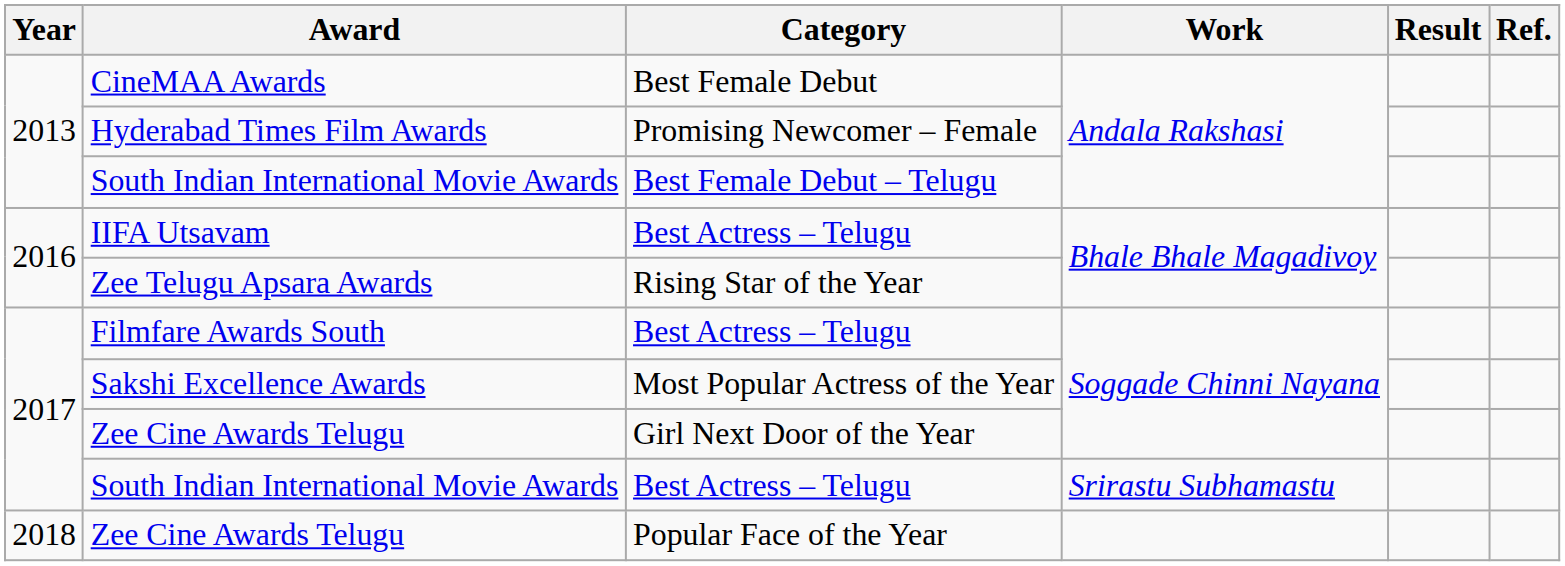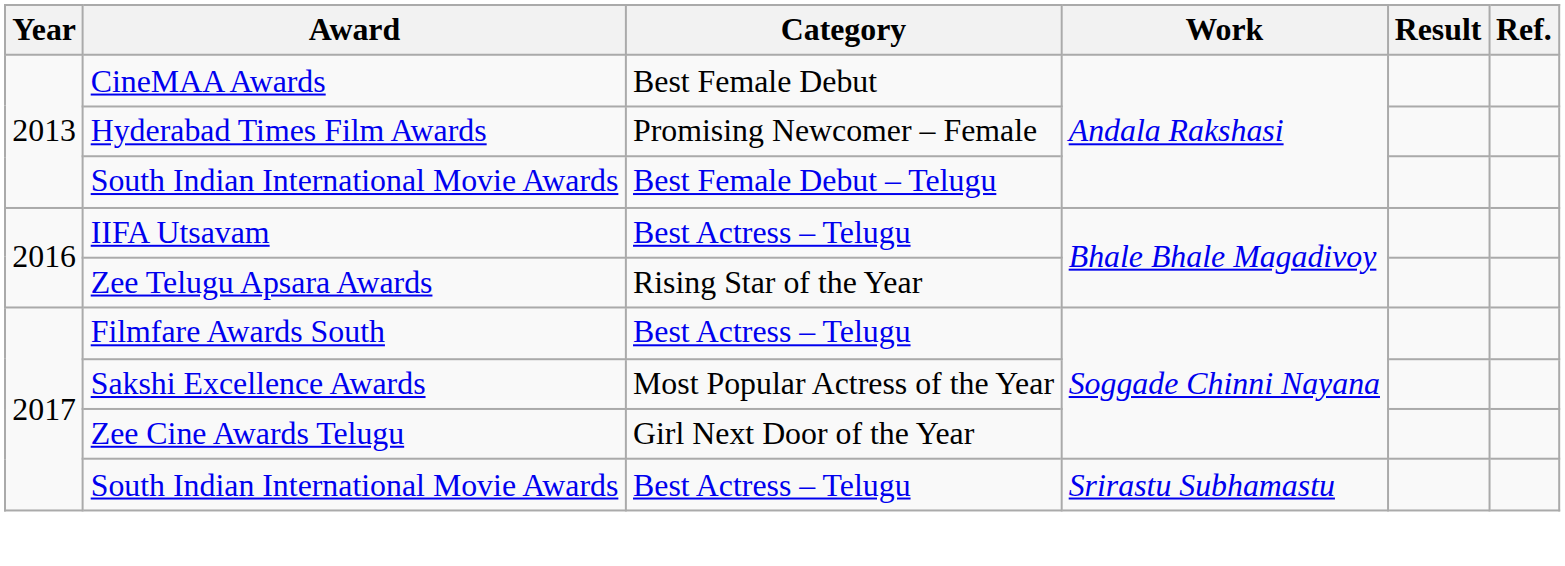 <table class="wikitable plainrowheaders">
 <tr>
 <th>Year</th>
 <th>Award</th>
 <th>Category</th>
 <th>Work</th>
 <th>Result</th>
 <th>Ref.</th>
 </tr>
 <tr>
 <td rowspan="3">2013</td>
 <td><a href='#'>CineMAA Awards</a></td>
 <td>Best Female Debut</td>
 <td rowspan="3"><em><a href='#'>Andala Rakshasi</a></em></td>
 <td></td>
 <td></td>
 </tr>
 <tr>
 <td><a href='#'>Hyderabad Times Film Awards</a></td>
 <td>Promising Newcomer – Female</td>
 <td></td>
 <td></td>
 </tr>
 <tr>
 <td><a href='#'>South Indian International Movie Awards</a></td>
 <td><a href='#'>Best Female Debut – Telugu</a></td>
 <td></td>
 <td></td>
 </tr>
 <tr>
 <td rowspan="2">2016</td>
 <td><a href='#'>IIFA Utsavam</a></td>
 <td><a href='#'>Best Actress – Telugu</a></td>
 <td rowspan="2"><em><a href='#'>Bhale Bhale Magadivoy</a></em></td>
 <td></td>
 <td></td>
 </tr>
 <tr>
 <td><a href='#'>Zee Telugu Apsara Awards</a></td>
 <td>Rising Star of the Year</td>
 <td></td>
 <td></td>
 </tr>
 <tr>
 <td rowspan="4">2017</td>
 <td><a href='#'>Filmfare Awards South</a></td>
 <td><a href='#'>Best Actress – Telugu</a></td>
 <td rowspan="3"><em><a href='#'>Soggade Chinni Nayana</a></em></td>
 <td></td>
 <td></td>
 </tr>
 <tr>
 <td><a href='#'>Sakshi Excellence Awards</a></td>
 <td>Most Popular Actress of the Year</td>
 <td></td>
 <td></td>
 </tr>
 <tr>
 <td><a href='#'>Zee Cine Awards Telugu</a></td>
 <td>Girl Next Door of the Year</td>
 <td></td>
 <td></td>
 </tr>
 <tr>
 <td><a href='#'>South Indian International Movie Awards</a></td>
 <td><a href='#'>Best Actress – Telugu</a></td>
 <td><em><a href='#'>Srirastu Subhamastu</a></em></td>
 <td></td>
 <td></td>
 </tr>
-<tr>
-<td>2018</td>
-<td><a href='#'>Zee Cine Awards Telugu</a></td>
-<td>Popular Face of the Year</td>
-<td></td>
-<td></td>
-<td></td>
-</tr>
 </table>
